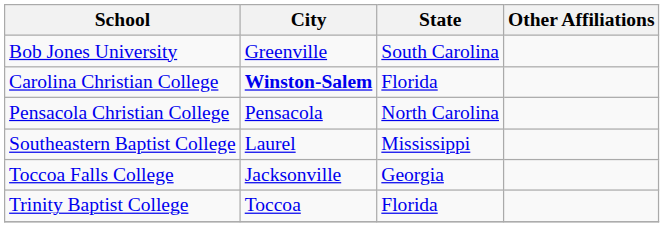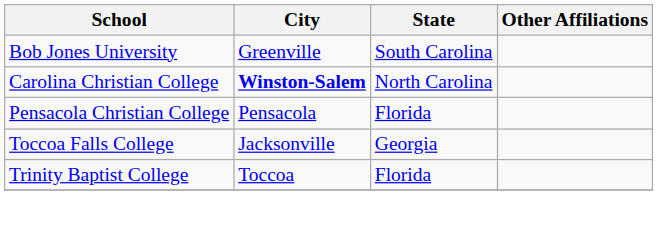 <table class="wikitable sortable">
 <tr>
 <th>School</th>
 <th>City</th>
 <th>State</th>
 <th>Other Affiliations</th>
 </tr>
 <tr>
 <td><a href='#'>Bob Jones University</a></td>
 <td><a href='#'>Greenville</a></td>
 <td><a href='#'>South Carolina</a></td>
 <td></td>
 </tr>
 <tr>
 <td><a href='#'>Carolina Christian College</a></td>
 <td><strong><a href='#'>Winston-Salem</a></strong></td>
-<td><a href='#'>Florida</a></td>
+<td><a href='#'>North Carolina</a></td>
 <td></td>
 </tr>
 <tr>
 <td><a href='#'>Pensacola Christian College</a></td>
 <td><a href='#'>Pensacola</a></td>
-<td><a href='#'>North Carolina</a></td>
-<td></td>
-</tr>
-<tr>
-<td><a href='#'>Southeastern Baptist College</a></td>
-<td><a href='#'>Laurel</a></td>
-<td><a href='#'>Mississippi</a></td>
+<td><a href='#'>Florida</a></td>
 <td></td>
 </tr>
 <tr>
 <td><a href='#'>Toccoa Falls College</a></td>
 <td><a href='#'>Jacksonville</a></td>
 <td><a href='#'>Georgia</a></td>
 <td></td>
 </tr>
 <tr>
 <td><a href='#'>Trinity Baptist College</a></td>
 <td><a href='#'>Toccoa</a></td>
 <td><a href='#'>Florida</a></td>
 <td></td>
 </tr>
 <tr>
 </tr>
 </table>
